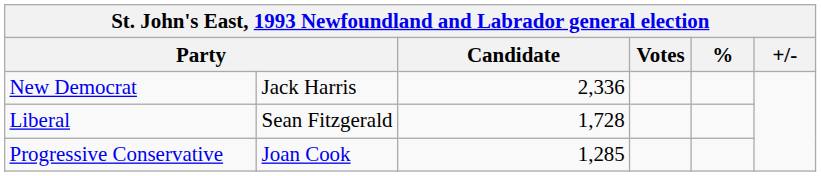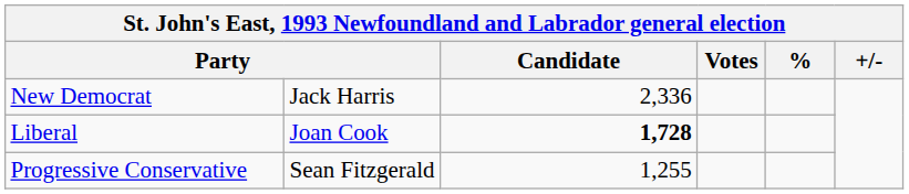 <table class="wikitable">
 <tr>
 <th colspan="6">St. John's East, <a href='#'>1993 Newfoundland and Labrador general election</a></th>
 </tr>
 <tr>
 <th colspan="2" style="width: 200px">Party</th>
 <th style="width: 170px">Candidate</th>
 <th style="width: 40px">Votes</th>
 <th style="width: 40px">%</th>
 <th style="width: 40px">+/-</th>
 </tr>
 <tr>
 <td style="width: 185px"><a href='#'>New Democrat</a></td>
 <td>Jack Harris</td>
 <td align=right>2,336</td>
 <td align=right></td>
 <td align=right></td>
 </tr>
 <tr>
 <td style="width: 185px"><a href='#'>Liberal</a></td>
-<td>Sean Fitzgerald</td>
-<td align=right>1,728</td>
+<td><a href='#'>Joan Cook</a></td>
+<td align=right><strong>1,728</strong></td>
 <td align=right></td>
 <td align=right></td>
 </tr>
 <tr>
 <td style="width: 185px"><a href='#'>Progressive Conservative</a></td>
-<td><a href='#'>Joan Cook</a></td>
-<td align=right>1,285</td>
+<td>Sean Fitzgerald</td>
+<td align=right>1,255</td>
 <td align=right></td>
 <td align=right></td>
 </tr>
 </table>
